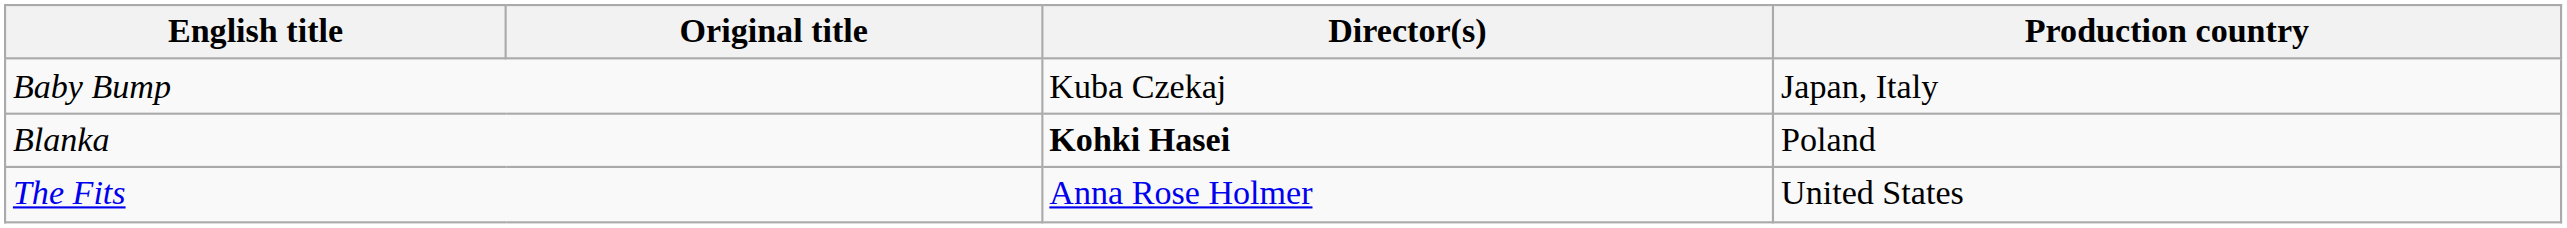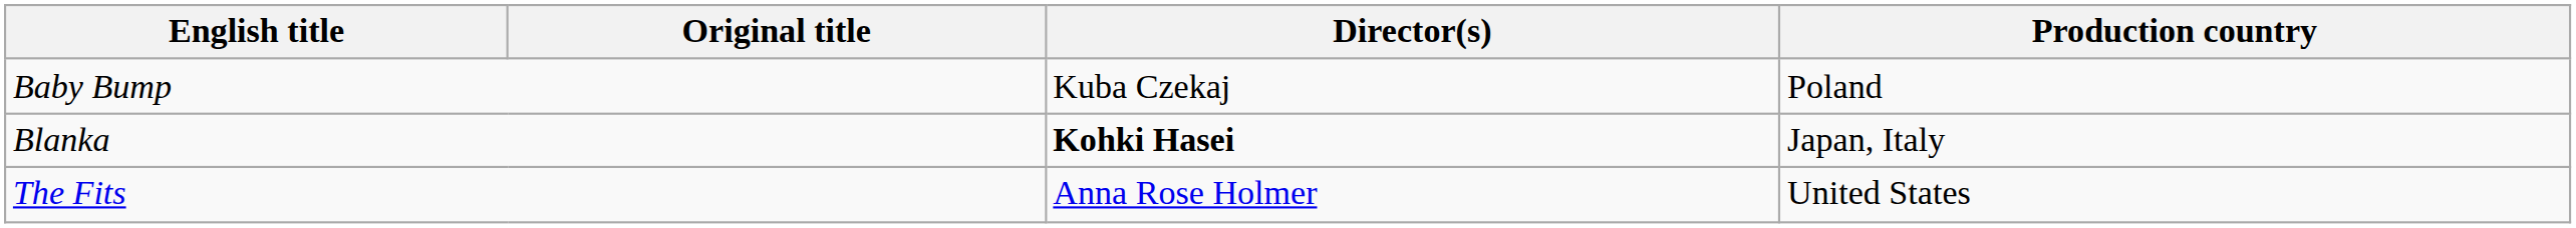 <table class="wikitable" width="95%">
 <tr>
 <th>English title</th>
 <th>Original title</th>
 <th>Director(s)</th>
 <th>Production country</th>
 </tr>
 <tr>
 <td colspan=2><em>Baby Bump</em></td>
 <td>Kuba Czekaj</td>
-<td>Japan, Italy</td>
+<td>Poland</td>
 </tr>
 <tr>
 <td colspan=2><em>Blanka</em></td>
 <td><strong>Kohki Hasei</strong></td>
-<td>Poland</td>
+<td>Japan, Italy</td>
 </tr>
 <tr>
 <td colspan=2><em><a href='#'>The Fits</a></em></td>
 <td><a href='#'>Anna Rose Holmer</a></td>
 <td>United States</td>
 </tr>
 </table>
